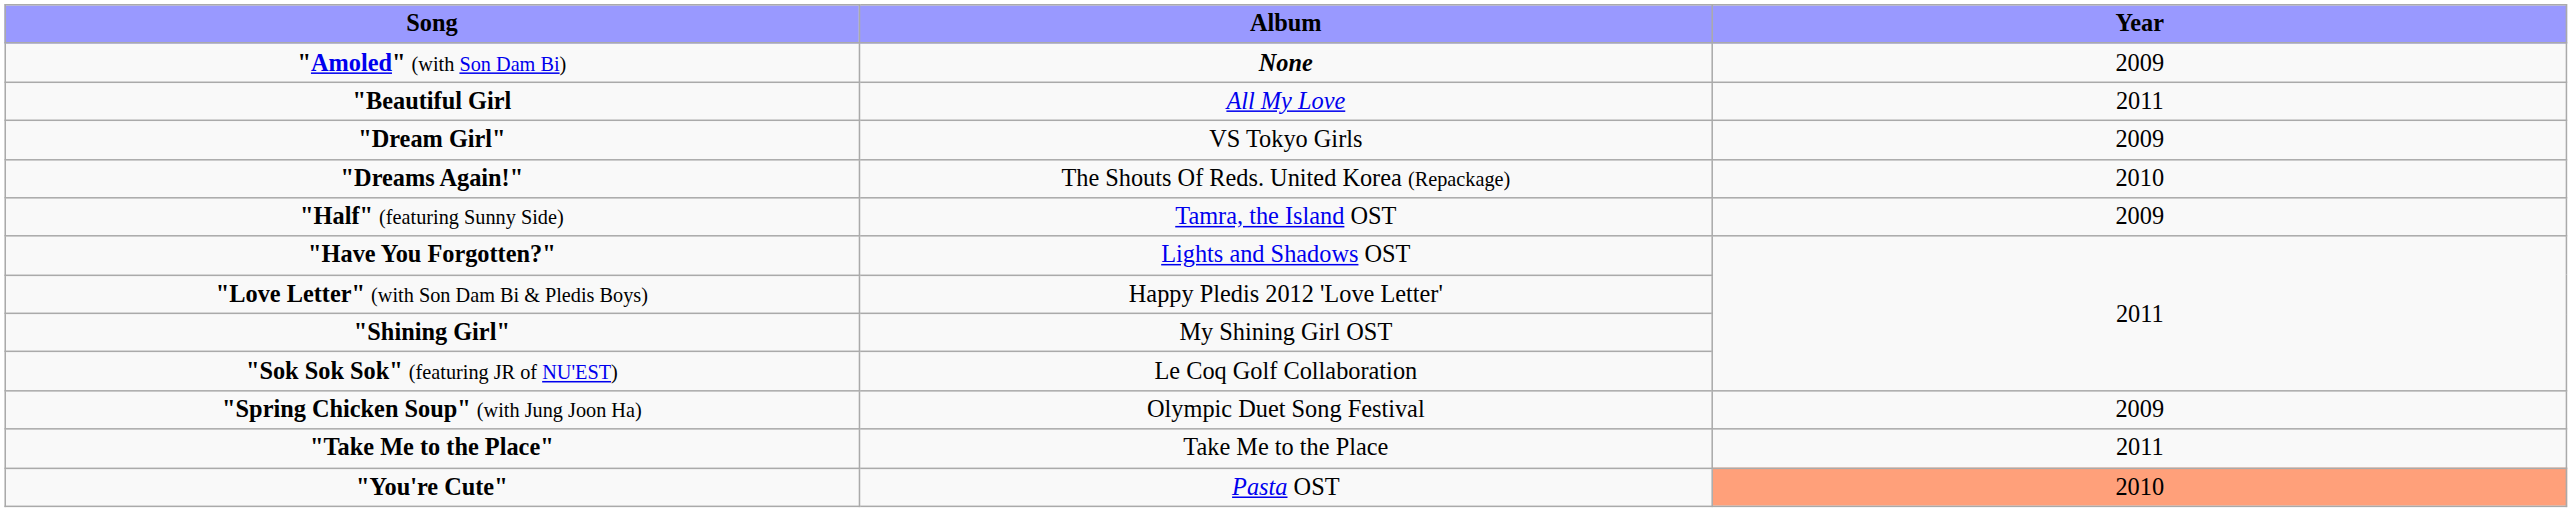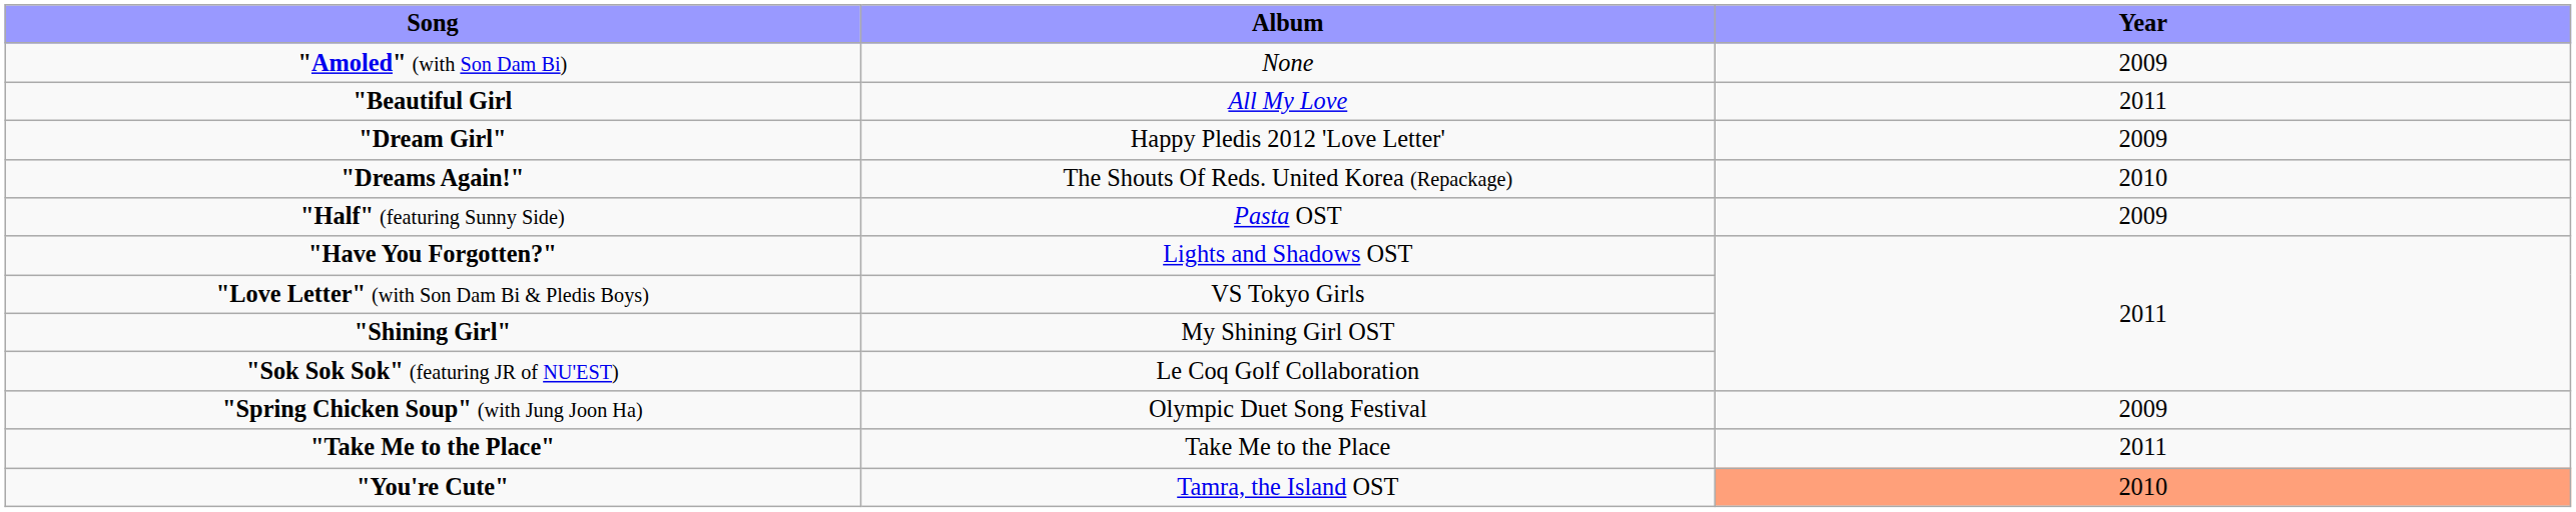 <table class="wikitable" style="margin:0.5em auto; clear:both; text-align:center; width:85%">
 <tr>
 <th width="500" style="background: #99F;">Song</th>
 <th width="500" style="background: #99F;">Album</th>
 <th width="500" style="background: #99F;">Year</th>
 </tr>
 <tr>
 <td><strong>"<a href='#'>Amoled</a>"</strong> <small>(with <a href='#'>Son Dam Bi</a>)</small></td>
-<td><strong><em>None</em></strong></td>
+<td><em>None</em></td>
 <td>2009</td>
 </tr>
 <tr>
 <td><strong>"Beautiful Girl</strong></td>
 <td><em><a href='#'>All My Love</a></em></td>
 <td>2011</td>
 </tr>
 <tr>
 <td><strong>"Dream Girl"</strong></td>
-<td>VS Tokyo Girls</td>
+<td>Happy Pledis 2012 'Love Letter'</td>
 <td>2009</td>
 </tr>
 <tr>
 <td><strong>"Dreams Again!"</strong></td>
 <td>The Shouts Of Reds. United Korea <small>(Repackage)</small></td>
 <td>2010</td>
 </tr>
 <tr>
 <td><strong>"Half"</strong> <small>(featuring Sunny Side)</small></td>
-<td><a href='#'>Tamra, the Island</a> OST</td>
+<td><em><a href='#'>Pasta</a></em> OST</td>
 <td>2009</td>
 </tr>
 <tr>
 <td><strong>"Have You Forgotten?"</strong></td>
 <td><a href='#'>Lights and Shadows</a> OST</td>
 <td rowspan="4">2011</td>
 </tr>
 <tr>
 <td><strong>"Love Letter"</strong> <small>(with Son Dam Bi & Pledis Boys)</small></td>
-<td>Happy Pledis 2012 'Love Letter'</td>
+<td>VS Tokyo Girls</td>
 </tr>
 <tr>
 <td><strong>"Shining Girl"</strong></td>
 <td>My Shining Girl OST</td>
 </tr>
 <tr>
 <td><strong>"Sok Sok Sok"</strong> <small>(featuring JR of <a href='#'>NU'EST</a>)</small></td>
 <td>Le Coq Golf Collaboration</td>
 </tr>
 <tr>
 <td><strong>"Spring Chicken Soup"</strong> <small>(with Jung Joon Ha)</small></td>
 <td>Olympic Duet Song Festival</td>
 <td>2009</td>
 </tr>
 <tr>
 <td><strong>"Take Me to the Place"</strong></td>
 <td>Take Me to the Place</td>
 <td>2011</td>
 </tr>
 <tr>
 <td><strong>"You're Cute"</strong></td>
-<td><em><a href='#'>Pasta</a></em> OST</td>
+<td><a href='#'>Tamra, the Island</a> OST</td>
 <td style="background: lightsalmon;">2010</td>
 </tr>
 </table>
